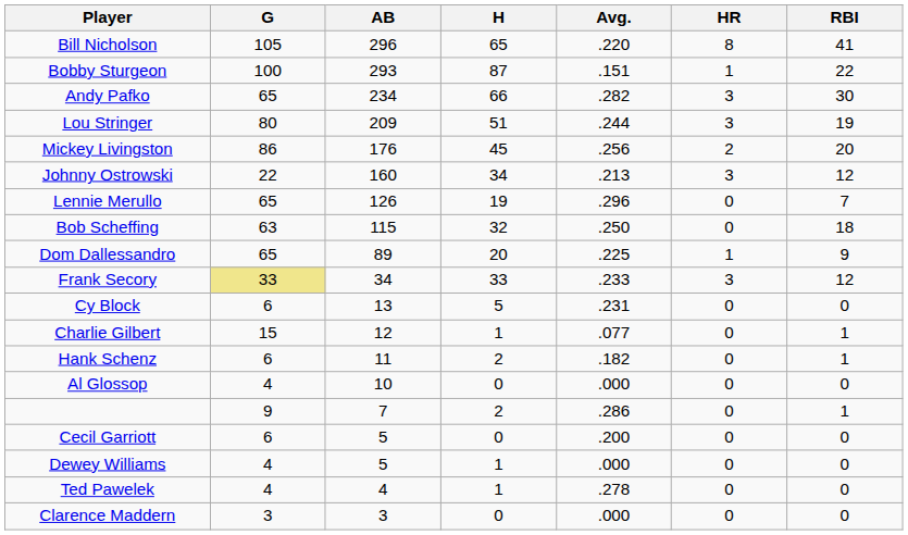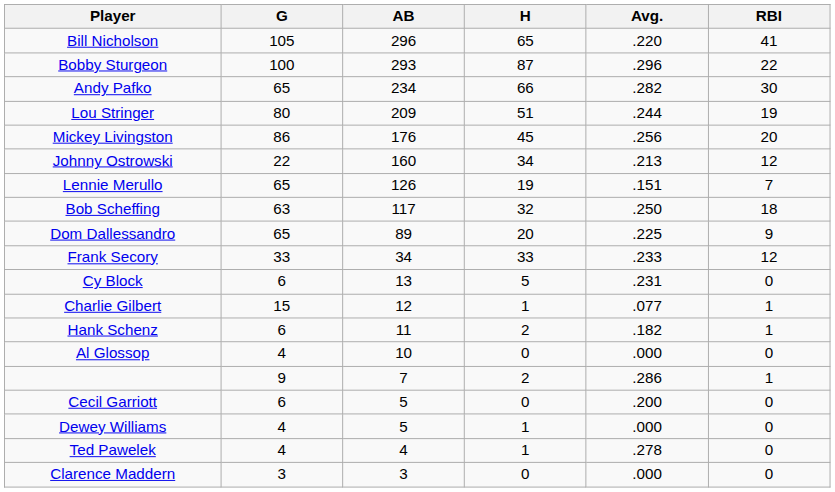 <table class="wikitable sortable">
 <tr>
 <th bgcolor="#DDDDFF" width="16%">Player</th>
 <th bgcolor="#DDDDFF" width="9%">G</th>
 <th bgcolor="#DDDDFF" width="9%">AB</th>
 <th bgcolor="#DDDDFF" width="9%">H</th>
 <th bgcolor="#DDDDFF" width="9%">Avg.</th>
-<th bgcolor="#DDDDFF" width="9%">HR</th>
 <th bgcolor="#DDDDFF" width="9%">RBI</th>
 </tr>
 <tr align="center">
 <td><a href='#'>Bill Nicholson</a></td>
 <td>105</td>
 <td>296</td>
 <td>65</td>
 <td>.220</td>
-<td>8</td>
 <td>41</td>
 </tr>
 <tr align="center">
 <td><a href='#'>Bobby Sturgeon</a></td>
 <td>100</td>
 <td>293</td>
 <td>87</td>
-<td>.151</td>
-<td>1</td>
+<td>.296</td>
 <td>22</td>
 </tr>
 <tr align="center">
 <td><a href='#'>Andy Pafko</a></td>
 <td>65</td>
 <td>234</td>
 <td>66</td>
 <td>.282</td>
-<td>3</td>
 <td>30</td>
 </tr>
 <tr align="center">
 <td><a href='#'>Lou Stringer</a></td>
 <td>80</td>
 <td>209</td>
 <td>51</td>
 <td>.244</td>
-<td>3</td>
 <td>19</td>
 </tr>
 <tr align="center">
 <td><a href='#'>Mickey Livingston</a></td>
 <td>86</td>
 <td>176</td>
 <td>45</td>
 <td>.256</td>
-<td>2</td>
 <td>20</td>
 </tr>
 <tr align="center">
 <td><a href='#'>Johnny Ostrowski</a></td>
 <td>22</td>
 <td>160</td>
 <td>34</td>
 <td>.213</td>
-<td>3</td>
 <td>12</td>
 </tr>
 <tr align="center">
 <td><a href='#'>Lennie Merullo</a></td>
 <td>65</td>
 <td>126</td>
 <td>19</td>
-<td>.296</td>
-<td>0</td>
+<td>.151</td>
 <td>7</td>
 </tr>
 <tr align="center">
 <td><a href='#'>Bob Scheffing</a></td>
 <td>63</td>
-<td>115</td>
+<td>117</td>
 <td>32</td>
 <td>.250</td>
-<td>0</td>
 <td>18</td>
 </tr>
 <tr align="center">
 <td><a href='#'>Dom Dallessandro</a></td>
 <td>65</td>
 <td>89</td>
 <td>20</td>
 <td>.225</td>
-<td>1</td>
 <td>9</td>
 </tr>
 <tr align="center">
 <td><a href='#'>Frank Secory</a></td>
-<td style="background: khaki;">33</td>
+<td>33</td>
 <td>34</td>
 <td>33</td>
 <td>.233</td>
-<td>3</td>
 <td>12</td>
 </tr>
 <tr align="center">
 <td><a href='#'>Cy Block</a></td>
 <td>6</td>
 <td>13</td>
 <td>5</td>
 <td>.231</td>
 <td>0</td>
-<td>0</td>
 </tr>
 <tr align="center">
 <td><a href='#'>Charlie Gilbert</a></td>
 <td>15</td>
 <td>12</td>
 <td>1</td>
 <td>.077</td>
-<td>0</td>
 <td>1</td>
 </tr>
 <tr align="center">
 <td><a href='#'>Hank Schenz</a></td>
 <td>6</td>
 <td>11</td>
 <td>2</td>
 <td>.182</td>
-<td>0</td>
 <td>1</td>
 </tr>
 <tr align="center">
 <td><a href='#'>Al Glossop</a></td>
 <td>4</td>
 <td>10</td>
 <td>0</td>
 <td>.000</td>
 <td>0</td>
-<td>0</td>
 </tr>
 <tr align="center">
 <td></td>
 <td>9</td>
 <td>7</td>
 <td>2</td>
 <td>.286</td>
-<td>0</td>
 <td>1</td>
 </tr>
 <tr align="center">
 <td><a href='#'>Cecil Garriott</a></td>
 <td>6</td>
 <td>5</td>
 <td>0</td>
 <td>.200</td>
 <td>0</td>
-<td>0</td>
 </tr>
 <tr align="center">
 <td><a href='#'>Dewey Williams</a></td>
 <td>4</td>
 <td>5</td>
 <td>1</td>
 <td>.000</td>
-<td>0</td>
 <td>0</td>
 </tr>
 <tr align="center">
 <td><a href='#'>Ted Pawelek</a></td>
 <td>4</td>
 <td>4</td>
 <td>1</td>
 <td>.278</td>
 <td>0</td>
-<td>0</td>
 </tr>
 <tr align="center">
 <td><a href='#'>Clarence Maddern</a></td>
 <td>3</td>
 <td>3</td>
 <td>0</td>
 <td>.000</td>
 <td>0</td>
-<td>0</td>
 </tr>
 </table>
